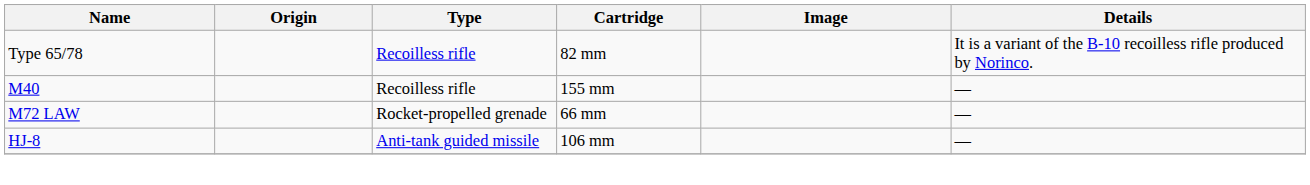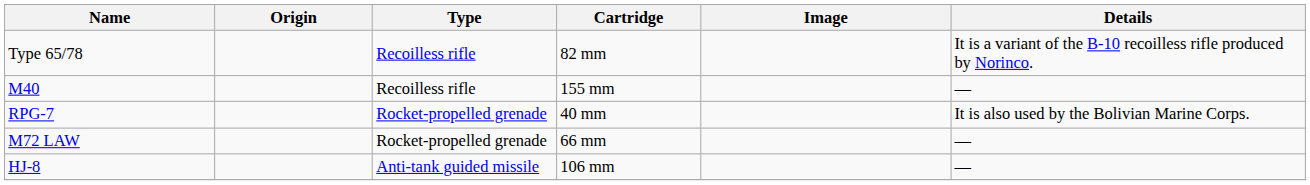 <table class="wikitable" border="0" style="width:100%">
 <tr>
 <th style="text-align: center; width:16%;">Name</th>
 <th style="text-align: center; width:12%;">Origin</th>
 <th style="text-align: center; width:14%;">Type</th>
 <th style="text-align: center; width:11%;">Cartridge</th>
 <th style="text-align: center; width:19%;">Image</th>
 <th style="text-align: center; width:27%;">Details</th>
 </tr>
 <tr>
 <td>Type 65/78</td>
 <td></td>
 <td><a href='#'>Recoilless rifle</a></td>
 <td>82 mm</td>
 <td></td>
 <td>It is a variant of the <a href='#'>B-10</a> recoilless rifle produced by <a href='#'>Norinco</a>.</td>
 </tr>
 <tr>
 <td><a href='#'>M40</a></td>
 <td></td>
 <td>Recoilless rifle</td>
 <td>155 mm</td>
 <td></td>
 <td>—</td>
 </tr>
 <tr>
+<td><a href='#'>RPG-7</a></td>
+<td></td>
+<td><a href='#'>Rocket-propelled grenade</a></td>
+<td>40 mm</td>
+<td></td>
+<td>It is also used by the Bolivian Marine Corps.</td>
+</tr>
+<tr>
 <td><a href='#'>M72 LAW</a></td>
 <td></td>
 <td>Rocket-propelled grenade</td>
 <td>66 mm</td>
 <td></td>
 <td>—</td>
 </tr>
 <tr>
 <td><a href='#'>HJ-8</a></td>
 <td></td>
 <td><a href='#'>Anti-tank guided missile</a></td>
 <td>106 mm</td>
 <td></td>
 <td>—</td>
 </tr>
 <tr>
 </tr>
 </table>
